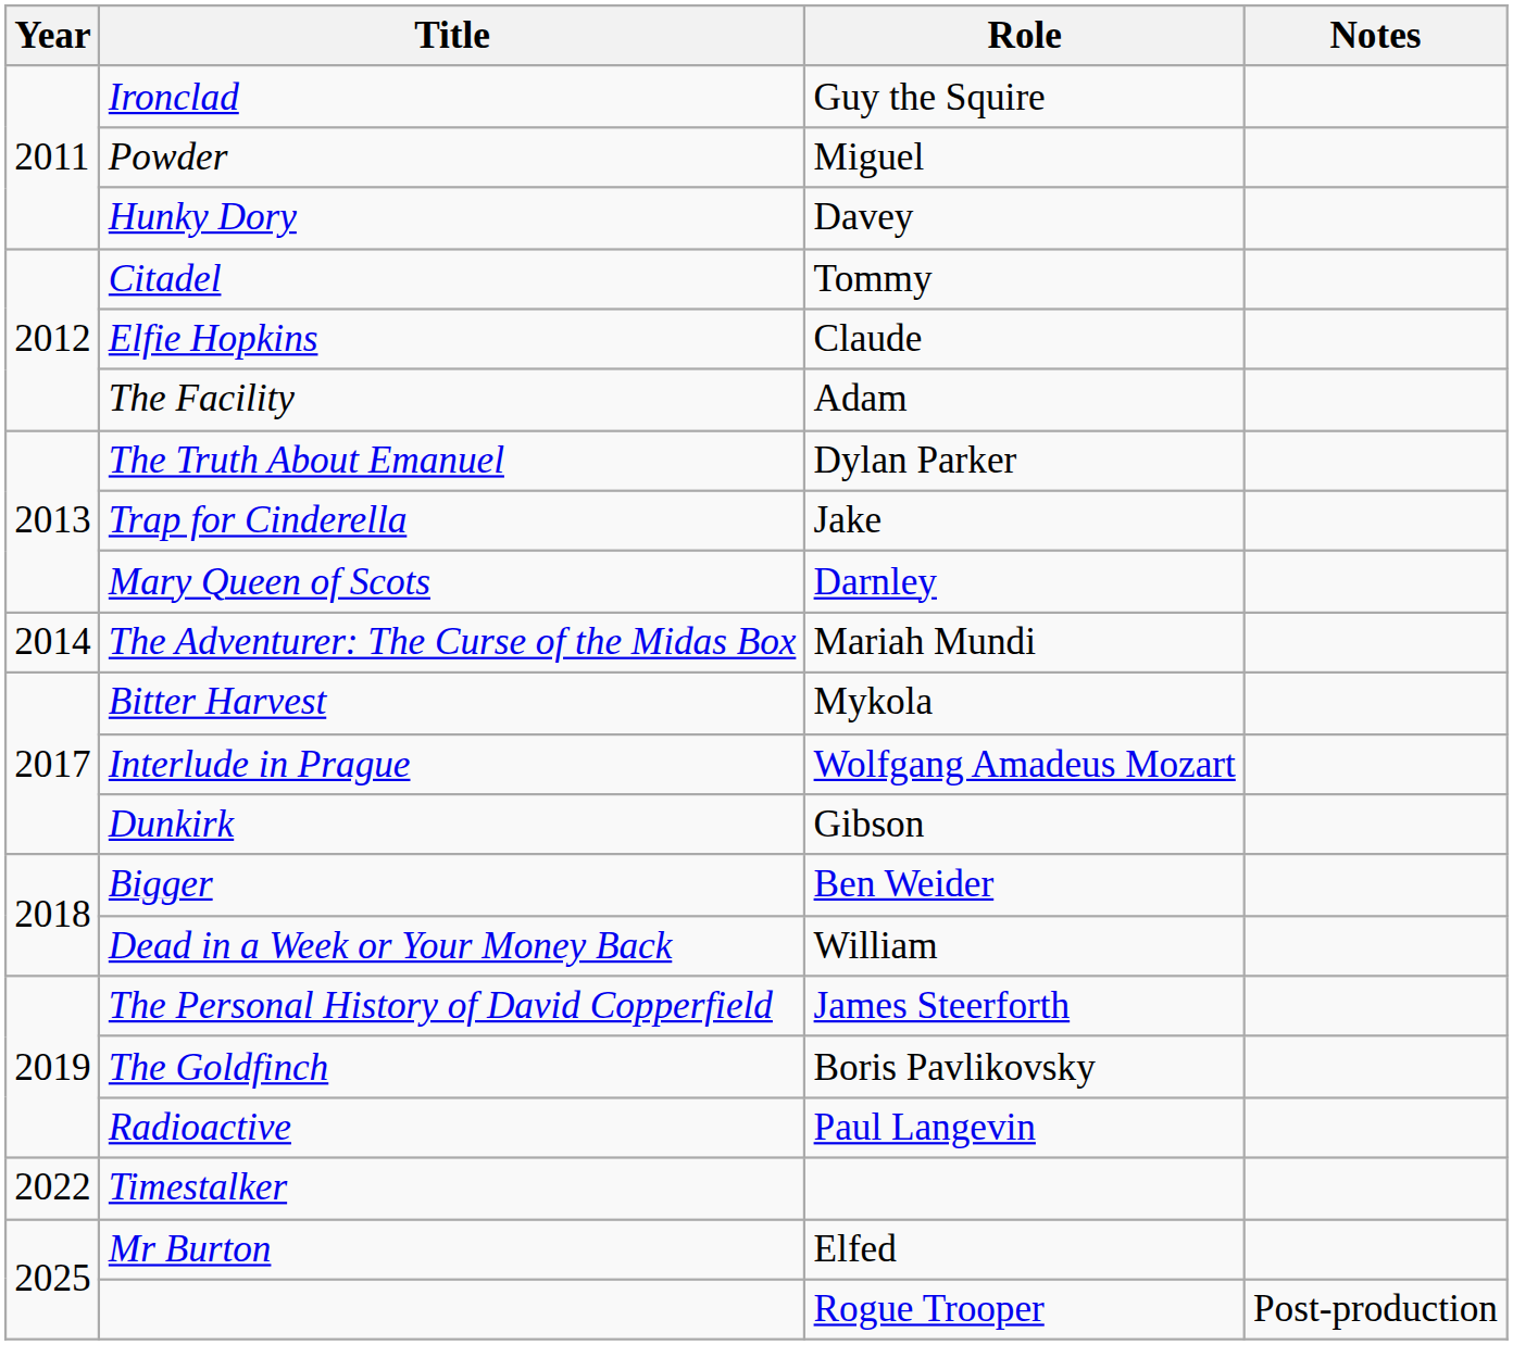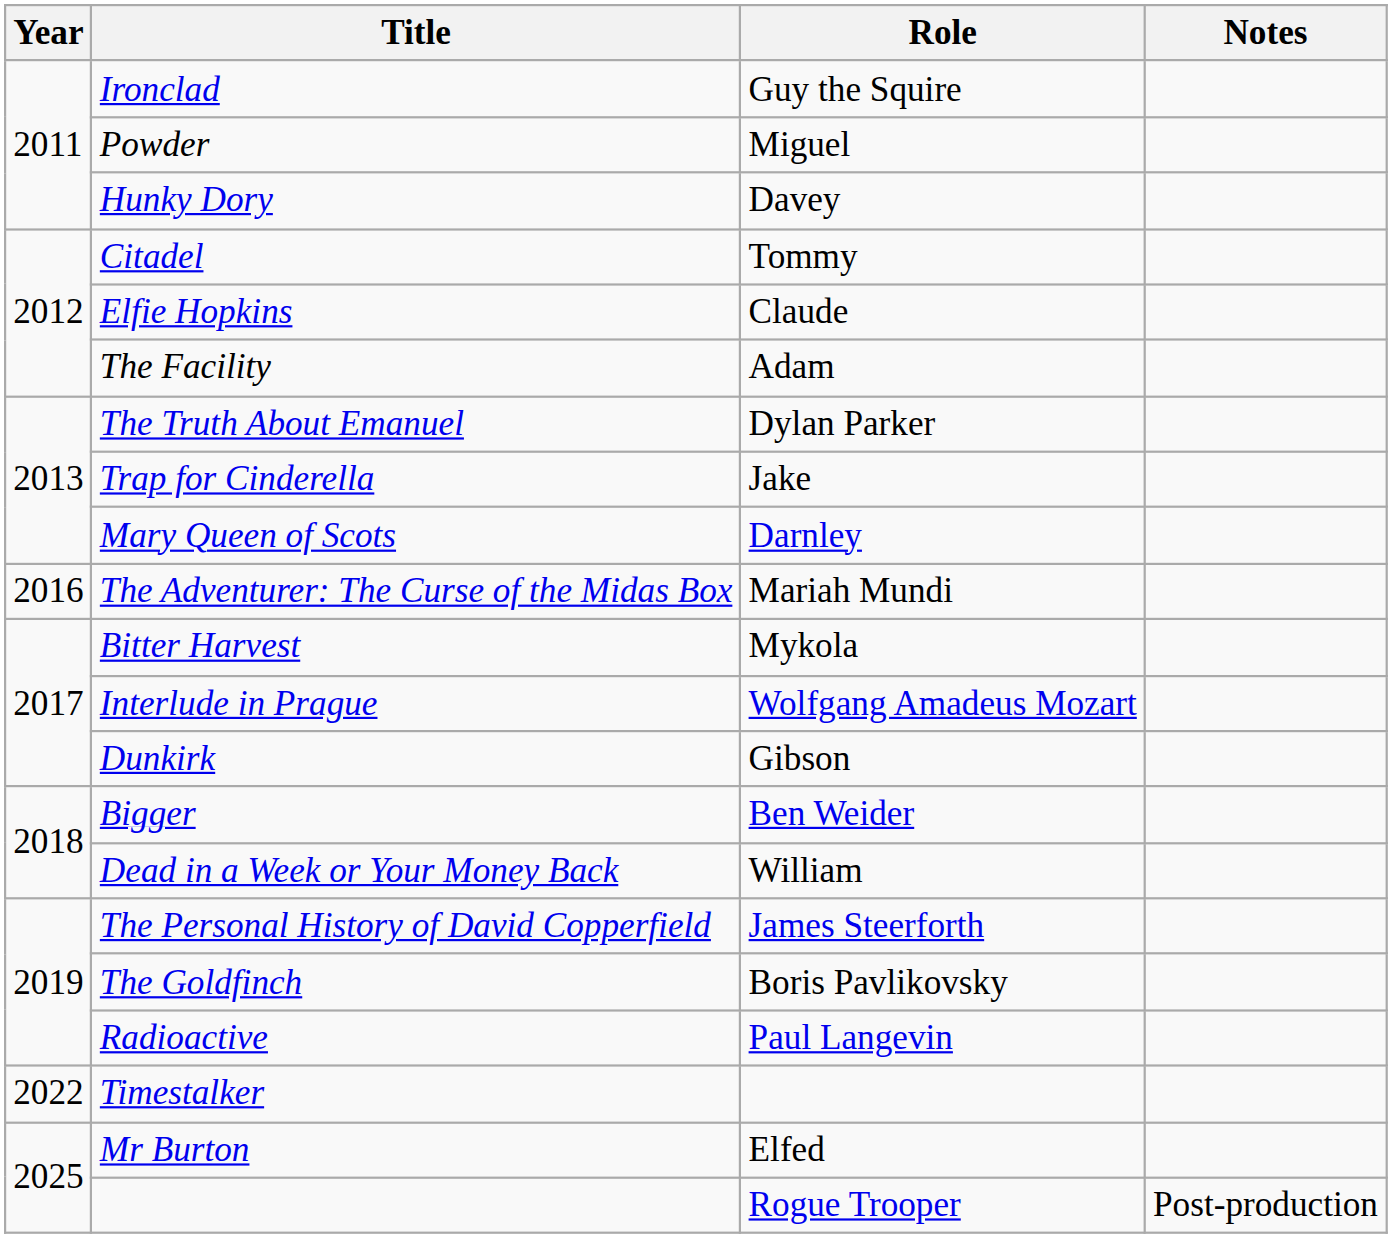 <table class="wikitable sortable">
 <tr>
 <th>Year</th>
 <th>Title</th>
 <th>Role</th>
 <th class="unsortable">Notes</th>
 </tr>
 <tr>
 <td rowspan="3">2011</td>
 <td><em><a href='#'>Ironclad</a></em></td>
 <td>Guy the Squire</td>
 <td></td>
 </tr>
 <tr>
 <td><em>Powder</em></td>
 <td>Miguel</td>
 <td></td>
 </tr>
 <tr>
 <td><em><a href='#'>Hunky Dory</a></em></td>
 <td>Davey</td>
 <td></td>
 </tr>
 <tr>
 <td rowspan="3">2012</td>
 <td><em><a href='#'>Citadel</a></em></td>
 <td>Tommy</td>
 <td></td>
 </tr>
 <tr>
 <td><em><a href='#'>Elfie Hopkins</a></em></td>
 <td>Claude</td>
 <td></td>
 </tr>
 <tr>
 <td><em>The Facility</em></td>
 <td>Adam</td>
 <td></td>
 </tr>
 <tr>
 <td rowspan="3">2013</td>
 <td><em><a href='#'>The Truth About Emanuel</a></em></td>
 <td>Dylan Parker</td>
 <td></td>
 </tr>
 <tr>
 <td><em><a href='#'>Trap for Cinderella</a></em></td>
 <td>Jake</td>
 <td></td>
 </tr>
 <tr>
 <td><em><a href='#'>Mary Queen of Scots</a></em></td>
 <td><a href='#'>Darnley</a></td>
 <td></td>
 </tr>
 <tr>
-<td>2014</td>
+<td>2016</td>
 <td><em><a href='#'>The Adventurer: The Curse of the Midas Box</a></em></td>
 <td>Mariah Mundi</td>
 <td></td>
 </tr>
 <tr>
 <td rowspan="3">2017</td>
 <td><em><a href='#'>Bitter Harvest</a></em></td>
 <td>Mykola</td>
 <td></td>
 </tr>
 <tr>
 <td><em><a href='#'>Interlude in Prague</a></em></td>
 <td><a href='#'>Wolfgang Amadeus Mozart</a></td>
 <td></td>
 </tr>
 <tr>
 <td><em><a href='#'>Dunkirk</a></em></td>
 <td>Gibson</td>
 <td></td>
 </tr>
 <tr>
 <td rowspan="2">2018</td>
 <td><em><a href='#'>Bigger</a></em></td>
 <td><a href='#'>Ben Weider</a></td>
 <td></td>
 </tr>
 <tr>
 <td><em><a href='#'>Dead in a Week or Your Money Back</a></em></td>
 <td>William</td>
 <td></td>
 </tr>
 <tr>
 <td rowspan="3">2019</td>
 <td><em><a href='#'>The Personal History of David Copperfield</a></em></td>
 <td><a href='#'>James Steerforth</a></td>
 <td></td>
 </tr>
 <tr>
 <td><em><a href='#'>The Goldfinch</a></em></td>
 <td>Boris Pavlikovsky</td>
 <td></td>
 </tr>
 <tr>
 <td><em><a href='#'>Radioactive</a></em></td>
 <td><a href='#'>Paul Langevin</a></td>
 <td></td>
 </tr>
 <tr>
 <td>2022</td>
 <td><em><a href='#'>Timestalker</a></em></td>
 <td></td>
 <td></td>
 </tr>
 <tr>
 <td rowspan="2">2025</td>
 <td><em><a href='#'>Mr Burton</a></em></td>
 <td>Elfed</td>
 <td></td>
 </tr>
 <tr>
 <td></td>
 <td><a href='#'>Rogue Trooper</a></td>
 <td>Post-production</td>
 </tr>
 </table>
